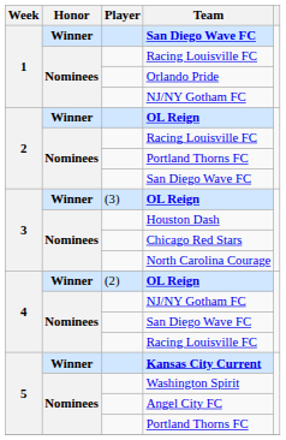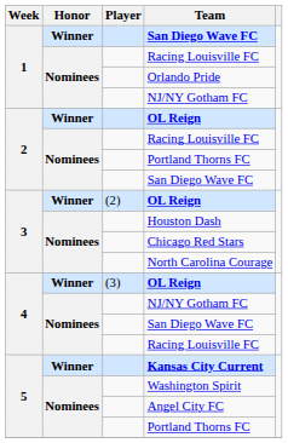 <table class="wikitable sortable">
 <tr>
 <th scope="col">Week</th>
 <th scope="col">Honor</th>
 <th scope="col">Player</th>
 <th scope="col">Team</th>
 <th scope="col"></th>
 </tr>
 <tr>
 <th rowspan=4 scope="rowgroup">1</th>
 <th scope="row" style="background:#d0e7ff;">Winner</th>
 <td style="background:#d0e7ff;"> <strong></strong></td>
 <td style="background:#d0e7ff;"><strong><a href='#'>San Diego Wave FC</a></strong></td>
 <td rowspan=4></td>
 </tr>
 <tr>
 <th rowspan=3 scope="rowgroup">Nominees</th>
 <td> </td>
 <td><a href='#'>Racing Louisville FC</a></td>
 </tr>
 <tr>
 <td> </td>
 <td><a href='#'>Orlando Pride</a></td>
 </tr>
 <tr>
 <td> </td>
 <td><a href='#'>NJ/NY Gotham FC</a></td>
 </tr>
 <tr>
 <th rowspan=4 scope="rowgroup">2</th>
 <th scope="row" style="background:#d0e7ff;">Winner</th>
 <td style="background:#d0e7ff;"> <strong></strong></td>
 <td style="background:#d0e7ff;"><strong><a href='#'>OL Reign</a></strong></td>
 <td rowspan=4></td>
 </tr>
 <tr>
 <th rowspan=3 scope="rowgroup">Nominees</th>
 <td> </td>
 <td><a href='#'>Racing Louisville FC</a></td>
 </tr>
 <tr>
 <td> </td>
 <td><a href='#'>Portland Thorns FC</a></td>
 </tr>
 <tr>
 <td> </td>
 <td><a href='#'>San Diego Wave FC</a></td>
 </tr>
 <tr>
 <th rowspan=4 scope="rowgroup">3</th>
 <th scope="row" style="background:#d0e7ff;">Winner</th>
-<td style="background:#d0e7ff;"> <strong></strong> (3)</td>
+<td style="background:#d0e7ff;"> <strong></strong> (2)</td>
 <td style="background:#d0e7ff;"><strong><a href='#'>OL Reign</a></strong></td>
 <td rowspan=4></td>
 </tr>
 <tr>
 <th rowspan=3 scope="rowgroup">Nominees</th>
 <td> </td>
 <td><a href='#'>Houston Dash</a></td>
 </tr>
 <tr>
 <td> </td>
 <td><a href='#'>Chicago Red Stars</a></td>
 </tr>
 <tr>
 <td> </td>
 <td><a href='#'>North Carolina Courage</a></td>
 </tr>
 <tr>
 <th rowspan=4 scope="rowgroup">4</th>
 <th scope="row" style="background:#d0e7ff;">Winner</th>
-<td style="background:#d0e7ff;"> <strong></strong> (2)</td>
+<td style="background:#d0e7ff;"> <strong></strong> (3)</td>
 <td style="background:#d0e7ff;"><strong><a href='#'>OL Reign</a></strong></td>
 <td rowspan=4></td>
 </tr>
 <tr>
 <th rowspan=3 scope="rowgroup">Nominees</th>
 <td> </td>
 <td><a href='#'>NJ/NY Gotham FC</a></td>
 </tr>
 <tr>
 <td> </td>
 <td><a href='#'>San Diego Wave FC</a></td>
 </tr>
 <tr>
 <td> </td>
 <td><a href='#'>Racing Louisville FC</a></td>
 </tr>
 <tr>
 <th rowspan=4 scope="rowgroup">5</th>
 <th scope="row" style="background:#d0e7ff;">Winner</th>
 <td style="background:#d0e7ff;"> <strong></strong></td>
 <td style="background:#d0e7ff;"><strong><a href='#'>Kansas City Current</a></strong></td>
 <td rowspan=4></td>
 </tr>
 <tr>
 <th rowspan=3 scope="rowgroup">Nominees</th>
 <td> </td>
 <td><a href='#'>Washington Spirit</a></td>
 </tr>
 <tr>
 <td> </td>
 <td><a href='#'>Angel City FC</a></td>
 </tr>
 <tr>
 <td> </td>
 <td><a href='#'>Portland Thorns FC</a></td>
 </tr>
 <tr>
 </tr>
 </table>
